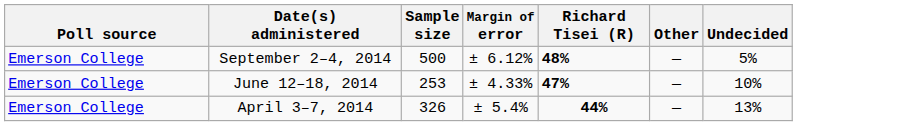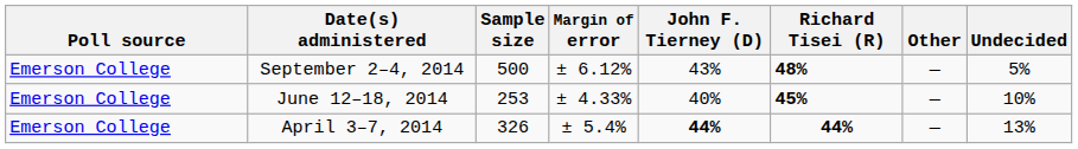 <table class="wikitable">
 <tr valign= bottom>
 <th style="width:170px;">Poll source</th>
 <th style="width:160px;">Date(s)<br>administered</th>
 <th class=small>Sample<br>size</th>
 <th><small>Margin of</small><br>error</th>
+<th style="width:90px;">John F.<br>Tierney (D)</th>
 <th style="width:90px;">Richard<br>Tisei (R)</th>
 <th style="width:40px;">Other</th>
 <th style="width:40px;">Undecided</th>
 </tr>
 <tr>
 <td><a href='#'>Emerson College</a></td>
 <td align=center>September 2–4, 2014</td>
 <td align=center>500</td>
 <td align=center>± 6.12%</td>
+<td align=center>43%</td>
 <td><strong>48%</strong></td>
 <td align=center>—</td>
 <td align=center>5%</td>
 </tr>
 <tr>
 <td><a href='#'>Emerson College</a></td>
 <td align=center>June 12–18, 2014</td>
 <td align=center>253</td>
 <td align=center>± 4.33%</td>
-<td><strong>47%</strong></td>
+<td align=center>40%</td>
+<td><strong>45%</strong></td>
 <td align=center>—</td>
 <td align=center>10%</td>
 </tr>
 <tr>
 <td><a href='#'>Emerson College</a></td>
 <td align=center>April 3–7, 2014</td>
 <td align=center>326</td>
 <td align=center>± 5.4%</td>
 <td align=center><strong>44%</strong></td>
+<td align=center><strong>44%</strong></td>
 <td align=center>—</td>
 <td align=center>13%</td>
 </tr>
 </table>
